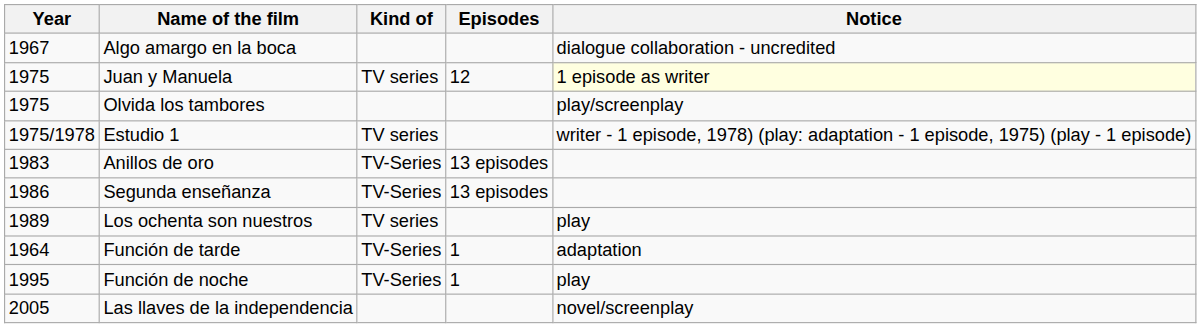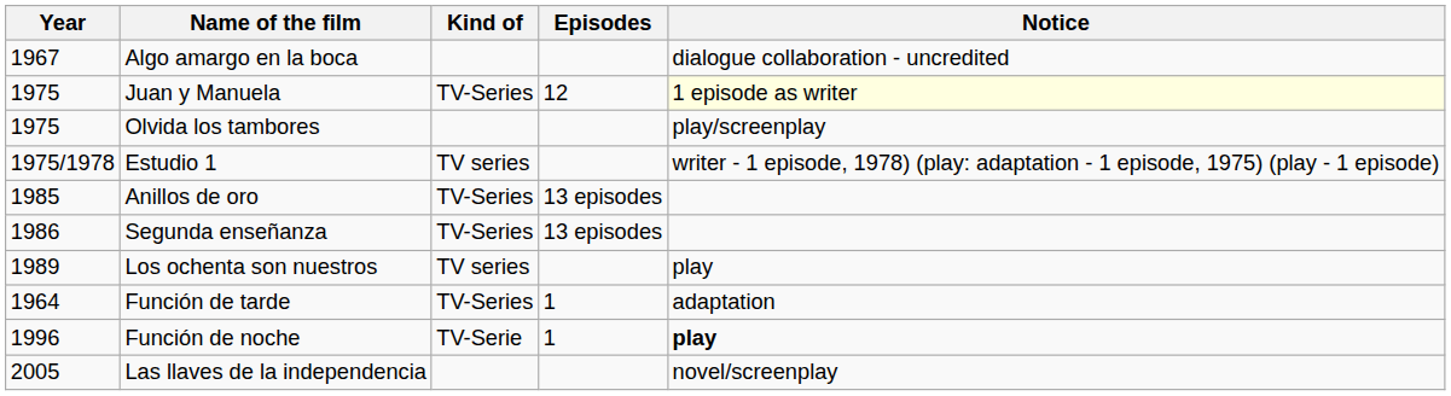 <table class="wikitable">
 <tr>
 <th>Year</th>
 <th>Name of the film</th>
 <th>Kind of</th>
 <th>Episodes</th>
 <th>Notice</th>
 </tr>
 <tr>
 <td>1967</td>
 <td>Algo amargo en la boca</td>
 <td></td>
 <td></td>
 <td>dialogue collaboration - uncredited</td>
 </tr>
 <tr>
 <td>1975</td>
 <td>Juan y Manuela</td>
-<td>TV series</td>
+<td>TV-Series</td>
 <td>12</td>
 <td style="background: lightyellow;">1 episode as writer</td>
 </tr>
 <tr>
 <td>1975</td>
 <td>Olvida los tambores</td>
 <td></td>
 <td></td>
 <td>play/screenplay</td>
 </tr>
 <tr>
 <td>1975/1978</td>
 <td>Estudio 1</td>
 <td>TV series</td>
 <td></td>
 <td>writer - 1 episode, 1978) (play: adaptation - 1 episode, 1975) (play - 1 episode)</td>
 </tr>
 <tr>
-<td>1983</td>
+<td>1985</td>
 <td>Anillos de oro</td>
 <td>TV-Series</td>
 <td>13 episodes</td>
 <td></td>
 </tr>
 <tr>
 <td>1986</td>
 <td>Segunda enseñanza</td>
 <td>TV-Series</td>
 <td>13 episodes</td>
 <td></td>
 </tr>
 <tr>
 <td>1989</td>
 <td>Los ochenta son nuestros</td>
 <td>TV series</td>
 <td></td>
 <td>play</td>
 </tr>
 <tr>
 <td>1964</td>
 <td>Función de tarde</td>
 <td>TV-Series</td>
 <td>1</td>
 <td>adaptation</td>
 </tr>
 <tr>
-<td>1995</td>
+<td>1996</td>
 <td>Función de noche</td>
-<td>TV-Series</td>
+<td>TV-Serie</td>
 <td>1</td>
-<td>play</td>
+<td><strong>play</strong></td>
 </tr>
 <tr>
 <td>2005</td>
 <td>Las llaves de la independencia</td>
 <td></td>
 <td></td>
 <td>novel/screenplay</td>
 </tr>
 </table>
